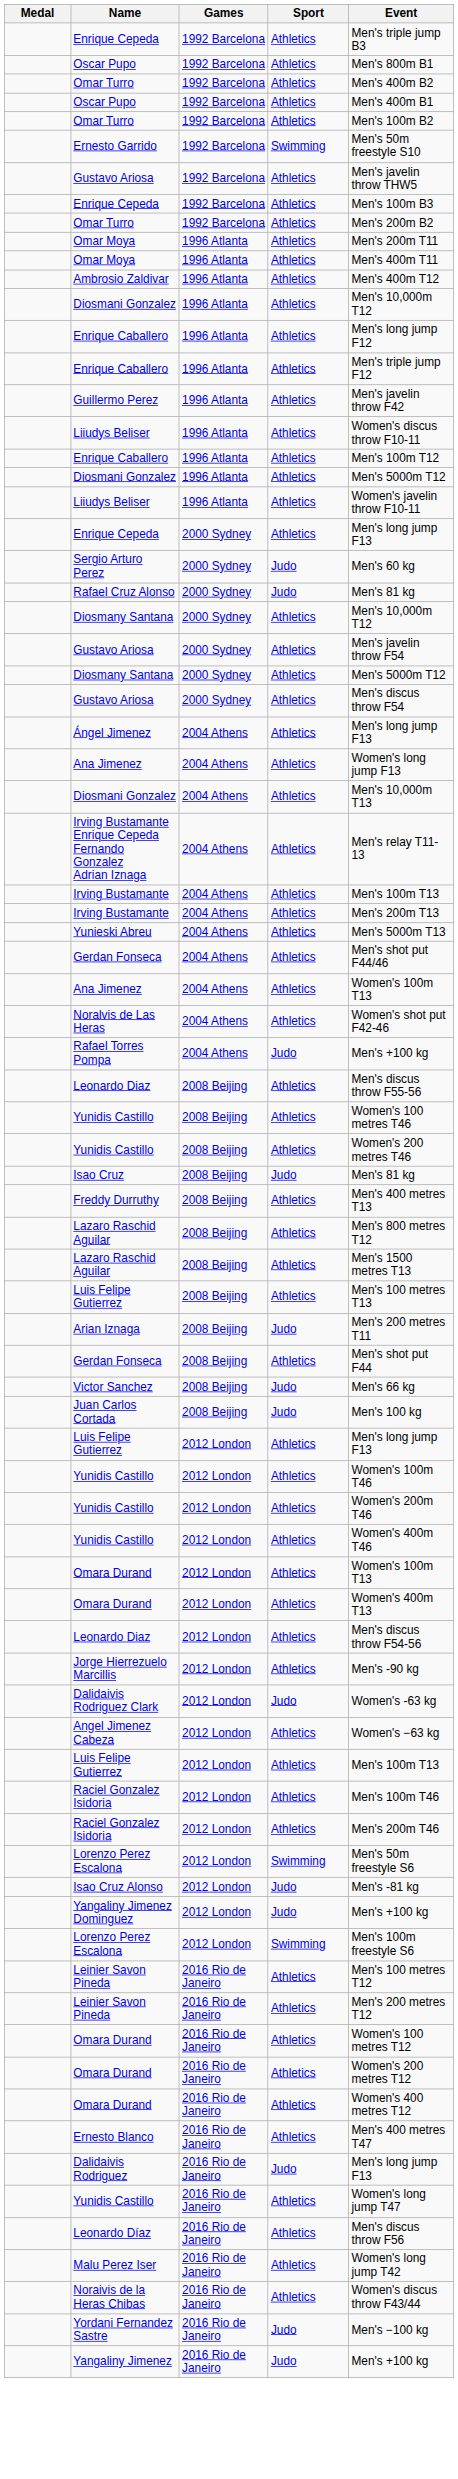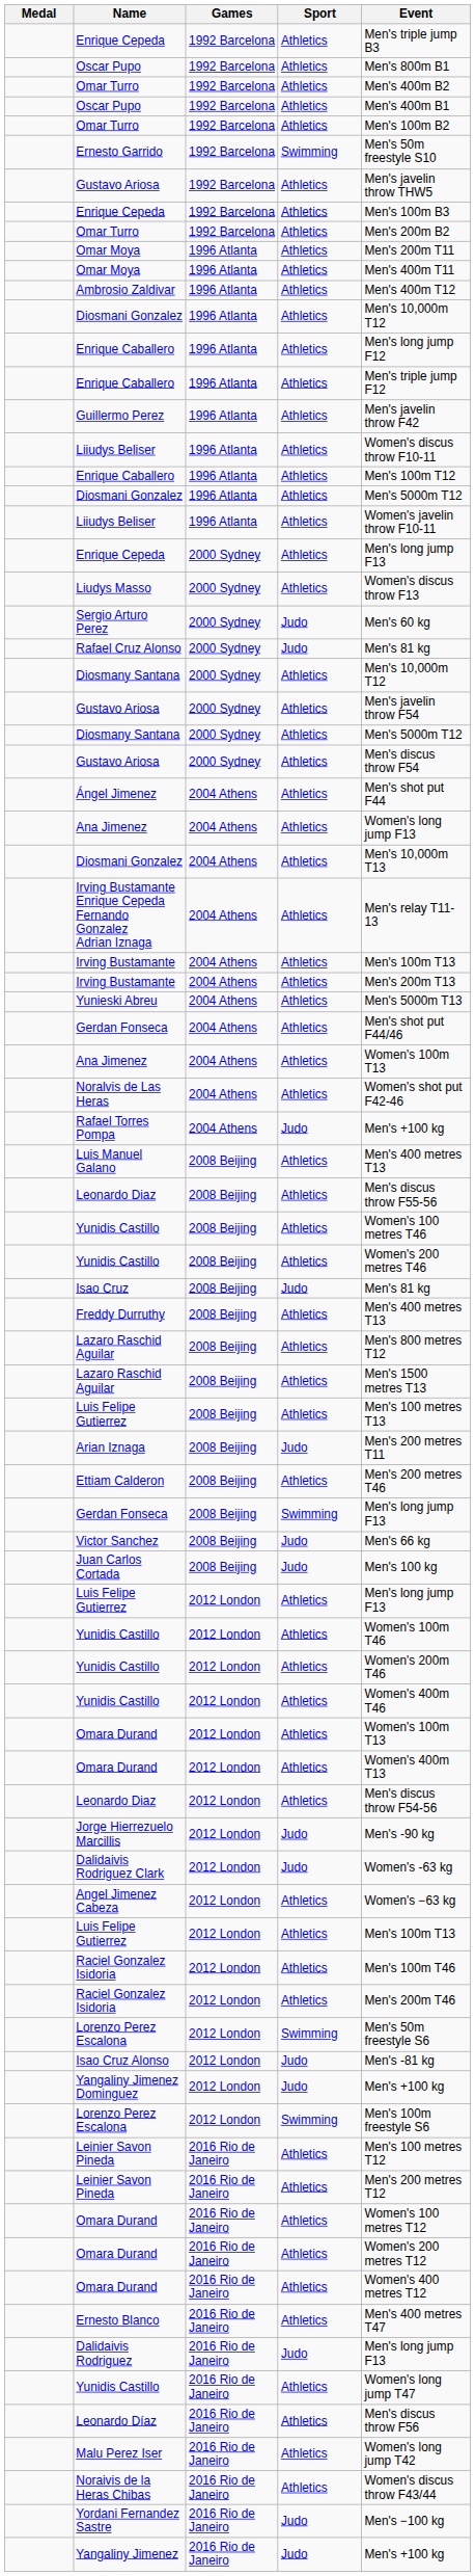 <table class="wikitable">
 <tr>
 <th style="width:6em">Medal</th>
 <th style="width:10em">Name</th>
 <th style="width:8em">Games</th>
 <th style="width:7em">Sport</th>
 <th style="width:10em">Event</th>
 </tr>
 <tr>
 <td></td>
 <td><a href='#'>Enrique Cepeda</a></td>
 <td> <a href='#'>1992 Barcelona</a></td>
 <td><a href='#'>Athletics</a></td>
 <td>Men's triple jump B3</td>
 </tr>
 <tr>
 <td></td>
 <td><a href='#'>Oscar Pupo</a></td>
 <td> <a href='#'>1992 Barcelona</a></td>
 <td><a href='#'>Athletics</a></td>
 <td>Men's 800m B1</td>
 </tr>
 <tr>
 <td></td>
 <td><a href='#'>Omar Turro</a></td>
 <td> <a href='#'>1992 Barcelona</a></td>
 <td><a href='#'>Athletics</a></td>
 <td>Men's 400m B2</td>
 </tr>
 <tr>
 <td></td>
 <td><a href='#'>Oscar Pupo</a></td>
 <td> <a href='#'>1992 Barcelona</a></td>
 <td><a href='#'>Athletics</a></td>
 <td>Men's 400m B1</td>
 </tr>
 <tr>
 <td></td>
 <td><a href='#'>Omar Turro</a></td>
 <td> <a href='#'>1992 Barcelona</a></td>
 <td><a href='#'>Athletics</a></td>
 <td>Men's 100m B2</td>
 </tr>
 <tr>
 <td></td>
 <td><a href='#'>Ernesto Garrido</a></td>
 <td> <a href='#'>1992 Barcelona</a></td>
 <td><a href='#'>Swimming</a></td>
 <td>Men's 50m freestyle S10</td>
 </tr>
 <tr>
 <td></td>
 <td><a href='#'>Gustavo Ariosa</a></td>
 <td> <a href='#'>1992 Barcelona</a></td>
 <td><a href='#'>Athletics</a></td>
 <td>Men's javelin throw THW5</td>
 </tr>
 <tr>
 <td></td>
 <td><a href='#'>Enrique Cepeda</a></td>
 <td> <a href='#'>1992 Barcelona</a></td>
 <td><a href='#'>Athletics</a></td>
 <td>Men's 100m B3</td>
 </tr>
 <tr>
 <td></td>
 <td><a href='#'>Omar Turro</a></td>
 <td> <a href='#'>1992 Barcelona</a></td>
 <td><a href='#'>Athletics</a></td>
 <td>Men's 200m B2</td>
 </tr>
 <tr>
 <td></td>
 <td><a href='#'>Omar Moya</a></td>
 <td> <a href='#'>1996 Atlanta</a></td>
 <td><a href='#'>Athletics</a></td>
 <td>Men's 200m T11</td>
 </tr>
 <tr>
 <td></td>
 <td><a href='#'>Omar Moya</a></td>
 <td> <a href='#'>1996 Atlanta</a></td>
 <td><a href='#'>Athletics</a></td>
 <td>Men's 400m T11</td>
 </tr>
 <tr>
 <td></td>
 <td><a href='#'>Ambrosio Zaldivar</a></td>
 <td> <a href='#'>1996 Atlanta</a></td>
 <td><a href='#'>Athletics</a></td>
 <td>Men's 400m T12</td>
 </tr>
 <tr>
 <td></td>
 <td><a href='#'>Diosmani Gonzalez</a></td>
 <td> <a href='#'>1996 Atlanta</a></td>
 <td><a href='#'>Athletics</a></td>
 <td>Men's 10,000m T12</td>
 </tr>
 <tr>
 <td></td>
 <td><a href='#'>Enrique Caballero</a></td>
 <td> <a href='#'>1996 Atlanta</a></td>
 <td><a href='#'>Athletics</a></td>
 <td>Men's long jump F12</td>
 </tr>
 <tr>
 <td></td>
 <td><a href='#'>Enrique Caballero</a></td>
 <td> <a href='#'>1996 Atlanta</a></td>
 <td><a href='#'>Athletics</a></td>
 <td>Men's triple jump F12</td>
 </tr>
 <tr>
 <td></td>
 <td><a href='#'>Guillermo Perez</a></td>
 <td> <a href='#'>1996 Atlanta</a></td>
 <td><a href='#'>Athletics</a></td>
 <td>Men's javelin throw F42</td>
 </tr>
 <tr>
 <td></td>
 <td><a href='#'>Liiudys Beliser</a></td>
 <td> <a href='#'>1996 Atlanta</a></td>
 <td><a href='#'>Athletics</a></td>
 <td>Women's discus throw F10-11</td>
 </tr>
 <tr>
 <td></td>
 <td><a href='#'>Enrique Caballero</a></td>
 <td> <a href='#'>1996 Atlanta</a></td>
 <td><a href='#'>Athletics</a></td>
 <td>Men's 100m T12</td>
 </tr>
 <tr>
 <td></td>
 <td><a href='#'>Diosmani Gonzalez</a></td>
 <td> <a href='#'>1996 Atlanta</a></td>
 <td><a href='#'>Athletics</a></td>
 <td>Men's 5000m T12</td>
 </tr>
 <tr>
 <td></td>
 <td><a href='#'>Liiudys Beliser</a></td>
 <td> <a href='#'>1996 Atlanta</a></td>
 <td><a href='#'>Athletics</a></td>
 <td>Women's javelin throw F10-11</td>
 </tr>
 <tr>
 <td></td>
 <td><a href='#'>Enrique Cepeda</a></td>
 <td> <a href='#'>2000 Sydney</a></td>
 <td><a href='#'>Athletics</a></td>
 <td>Men's long jump F13</td>
 </tr>
 <tr>
 <td></td>
+<td><a href='#'>Liudys Masso</a></td>
+<td> <a href='#'>2000 Sydney</a></td>
+<td><a href='#'>Athletics</a></td>
+<td>Women's discus throw F13</td>
+</tr>
+<tr>
+<td></td>
 <td><a href='#'>Sergio Arturo Perez</a></td>
 <td> <a href='#'>2000 Sydney</a></td>
 <td><a href='#'>Judo</a></td>
 <td>Men's 60 kg</td>
 </tr>
 <tr>
 <td></td>
 <td><a href='#'>Rafael Cruz Alonso</a></td>
 <td> <a href='#'>2000 Sydney</a></td>
 <td><a href='#'>Judo</a></td>
 <td>Men's 81 kg</td>
 </tr>
 <tr>
 <td></td>
 <td><a href='#'>Diosmany Santana</a></td>
 <td> <a href='#'>2000 Sydney</a></td>
 <td><a href='#'>Athletics</a></td>
 <td>Men's 10,000m T12</td>
 </tr>
 <tr>
 <td></td>
 <td><a href='#'>Gustavo Ariosa</a></td>
 <td> <a href='#'>2000 Sydney</a></td>
 <td><a href='#'>Athletics</a></td>
 <td>Men's javelin throw F54</td>
 </tr>
 <tr>
 <td></td>
 <td><a href='#'>Diosmany Santana</a></td>
 <td> <a href='#'>2000 Sydney</a></td>
 <td><a href='#'>Athletics</a></td>
 <td>Men's 5000m T12</td>
 </tr>
 <tr>
 <td></td>
 <td><a href='#'>Gustavo Ariosa</a></td>
 <td> <a href='#'>2000 Sydney</a></td>
 <td><a href='#'>Athletics</a></td>
 <td>Men's discus throw F54</td>
 </tr>
 <tr>
 <td></td>
 <td><a href='#'>Ángel Jimenez</a></td>
 <td> <a href='#'>2004 Athens</a></td>
 <td><a href='#'>Athletics</a></td>
-<td>Men's long jump F13</td>
+<td>Men's shot put F44</td>
 </tr>
 <tr>
 <td></td>
 <td><a href='#'>Ana Jimenez</a></td>
 <td> <a href='#'>2004 Athens</a></td>
 <td><a href='#'>Athletics</a></td>
 <td>Women's long jump F13</td>
 </tr>
 <tr>
 <td></td>
 <td><a href='#'>Diosmani Gonzalez</a></td>
 <td> <a href='#'>2004 Athens</a></td>
 <td><a href='#'>Athletics</a></td>
 <td>Men's 10,000m T13</td>
 </tr>
 <tr>
 <td></td>
 <td><a href='#'>Irving Bustamante</a><br><a href='#'>Enrique Cepeda</a><br><a href='#'>Fernando Gonzalez</a><br><a href='#'>Adrian Iznaga</a></td>
 <td> <a href='#'>2004 Athens</a></td>
 <td><a href='#'>Athletics</a></td>
 <td>Men's  relay T11-13</td>
 </tr>
 <tr>
 <td></td>
 <td><a href='#'>Irving Bustamante</a></td>
 <td> <a href='#'>2004 Athens</a></td>
 <td><a href='#'>Athletics</a></td>
 <td>Men's 100m T13</td>
 </tr>
 <tr>
 <td></td>
 <td><a href='#'>Irving Bustamante</a></td>
 <td> <a href='#'>2004 Athens</a></td>
 <td><a href='#'>Athletics</a></td>
 <td>Men's 200m T13</td>
 </tr>
 <tr>
 <td></td>
 <td><a href='#'>Yunieski Abreu</a></td>
 <td> <a href='#'>2004 Athens</a></td>
 <td><a href='#'>Athletics</a></td>
 <td>Men's 5000m T13</td>
 </tr>
 <tr>
 <td></td>
 <td><a href='#'>Gerdan Fonseca</a></td>
 <td> <a href='#'>2004 Athens</a></td>
 <td><a href='#'>Athletics</a></td>
 <td>Men's shot put F44/46</td>
 </tr>
 <tr>
 <td></td>
 <td><a href='#'>Ana Jimenez</a></td>
 <td> <a href='#'>2004 Athens</a></td>
 <td><a href='#'>Athletics</a></td>
 <td>Women's 100m T13</td>
 </tr>
 <tr>
 <td></td>
 <td><a href='#'>Noralvis de Las Heras</a></td>
 <td> <a href='#'>2004 Athens</a></td>
 <td><a href='#'>Athletics</a></td>
 <td>Women's shot put F42-46</td>
 </tr>
 <tr>
 <td></td>
 <td><a href='#'>Rafael Torres Pompa</a></td>
 <td> <a href='#'>2004 Athens</a></td>
 <td><a href='#'>Judo</a></td>
 <td>Men's +100 kg</td>
 </tr>
 <tr>
 <td></td>
+<td><a href='#'>Luis Manuel Galano</a></td>
+<td> <a href='#'>2008 Beijing</a></td>
+<td><a href='#'>Athletics</a></td>
+<td>Men's 400 metres T13</td>
+</tr>
+<tr>
+<td></td>
 <td><a href='#'>Leonardo Diaz</a></td>
 <td> <a href='#'>2008 Beijing</a></td>
 <td><a href='#'>Athletics</a></td>
 <td>Men's discus throw F55-56</td>
 </tr>
 <tr>
 <td></td>
 <td><a href='#'>Yunidis Castillo</a></td>
 <td> <a href='#'>2008 Beijing</a></td>
 <td><a href='#'>Athletics</a></td>
 <td>Women's 100 metres T46</td>
 </tr>
 <tr>
 <td></td>
 <td><a href='#'>Yunidis Castillo</a></td>
 <td> <a href='#'>2008 Beijing</a></td>
 <td><a href='#'>Athletics</a></td>
 <td>Women's 200 metres T46</td>
 </tr>
 <tr>
 <td></td>
 <td><a href='#'>Isao Cruz</a></td>
 <td> <a href='#'>2008 Beijing</a></td>
 <td><a href='#'>Judo</a></td>
 <td>Men's 81 kg</td>
 </tr>
 <tr>
 <td></td>
 <td><a href='#'>Freddy Durruthy</a></td>
 <td> <a href='#'>2008 Beijing</a></td>
 <td><a href='#'>Athletics</a></td>
 <td>Men's 400 metres T13</td>
 </tr>
 <tr>
 <td></td>
 <td><a href='#'>Lazaro Raschid Aguilar</a></td>
 <td> <a href='#'>2008 Beijing</a></td>
 <td><a href='#'>Athletics</a></td>
 <td>Men's 800 metres T12</td>
 </tr>
 <tr>
 <td></td>
 <td><a href='#'>Lazaro Raschid Aguilar</a></td>
 <td> <a href='#'>2008 Beijing</a></td>
 <td><a href='#'>Athletics</a></td>
 <td>Men's 1500 metres T13</td>
 </tr>
 <tr>
 <td></td>
 <td><a href='#'>Luis Felipe Gutierrez</a></td>
 <td> <a href='#'>2008 Beijing</a></td>
 <td><a href='#'>Athletics</a></td>
 <td>Men's 100 metres T13</td>
 </tr>
 <tr>
 <td></td>
 <td><a href='#'>Arian Iznaga</a></td>
 <td> <a href='#'>2008 Beijing</a></td>
 <td><a href='#'>Judo</a></td>
 <td>Men's 200 metres T11</td>
 </tr>
 <tr>
 <td></td>
+<td><a href='#'>Ettiam Calderon</a></td>
+<td> <a href='#'>2008 Beijing</a></td>
+<td><a href='#'>Athletics</a></td>
+<td>Men's 200 metres T46</td>
+</tr>
+<tr>
+<td></td>
 <td><a href='#'>Gerdan Fonseca</a></td>
 <td> <a href='#'>2008 Beijing</a></td>
-<td><a href='#'>Athletics</a></td>
-<td>Men's shot put F44</td>
+<td><a href='#'>Swimming</a></td>
+<td>Men's long jump F13</td>
 </tr>
 <tr>
 <td></td>
 <td><a href='#'>Victor Sanchez</a></td>
 <td> <a href='#'>2008 Beijing</a></td>
 <td><a href='#'>Judo</a></td>
 <td>Men's 66 kg</td>
 </tr>
 <tr>
 <td></td>
 <td><a href='#'>Juan Carlos Cortada</a></td>
 <td> <a href='#'>2008 Beijing</a></td>
 <td><a href='#'>Judo</a></td>
 <td>Men's 100 kg</td>
 </tr>
 <tr>
 <td></td>
 <td><a href='#'>Luis Felipe Gutierrez</a></td>
 <td> <a href='#'>2012 London</a></td>
 <td><a href='#'>Athletics</a></td>
 <td>Men's long jump F13</td>
 </tr>
 <tr>
 <td></td>
 <td><a href='#'>Yunidis Castillo</a></td>
 <td> <a href='#'>2012 London</a></td>
 <td><a href='#'>Athletics</a></td>
 <td>Women's 100m T46</td>
 </tr>
 <tr>
 <td></td>
 <td><a href='#'>Yunidis Castillo</a></td>
 <td> <a href='#'>2012 London</a></td>
 <td><a href='#'>Athletics</a></td>
 <td>Women's 200m T46</td>
 </tr>
 <tr>
 <td></td>
 <td><a href='#'>Yunidis Castillo</a></td>
 <td> <a href='#'>2012 London</a></td>
 <td><a href='#'>Athletics</a></td>
 <td>Women's 400m T46</td>
 </tr>
 <tr>
 <td></td>
 <td><a href='#'>Omara Durand</a></td>
 <td> <a href='#'>2012 London</a></td>
 <td><a href='#'>Athletics</a></td>
 <td>Women's 100m T13</td>
 </tr>
 <tr>
 <td></td>
 <td><a href='#'>Omara Durand</a></td>
 <td> <a href='#'>2012 London</a></td>
 <td><a href='#'>Athletics</a></td>
 <td>Women's 400m T13</td>
 </tr>
 <tr>
 <td></td>
 <td><a href='#'>Leonardo Diaz</a></td>
 <td> <a href='#'>2012 London</a></td>
 <td><a href='#'>Athletics</a></td>
 <td>Men's discus throw F54-56</td>
 </tr>
 <tr>
 <td></td>
 <td><a href='#'>Jorge Hierrezuelo Marcillis</a></td>
 <td> <a href='#'>2012 London</a></td>
-<td><a href='#'>Athletics</a></td>
+<td><a href='#'>Judo</a></td>
 <td>Men's -90 kg</td>
 </tr>
 <tr>
 <td></td>
 <td><a href='#'>Dalidaivis Rodriguez Clark</a></td>
 <td> <a href='#'>2012 London</a></td>
 <td><a href='#'>Judo</a></td>
 <td>Women's -63 kg</td>
 </tr>
 <tr>
 <td></td>
 <td><a href='#'>Angel Jimenez Cabeza</a></td>
 <td> <a href='#'>2012 London</a></td>
 <td><a href='#'>Athletics</a></td>
 <td>Women's −63 kg</td>
 </tr>
 <tr>
 <td></td>
 <td><a href='#'>Luis Felipe Gutierrez</a></td>
 <td> <a href='#'>2012 London</a></td>
 <td><a href='#'>Athletics</a></td>
 <td>Men's 100m T13</td>
 </tr>
 <tr>
 <td></td>
 <td><a href='#'>Raciel Gonzalez Isidoria</a></td>
 <td> <a href='#'>2012 London</a></td>
 <td><a href='#'>Athletics</a></td>
 <td>Men's 100m T46</td>
 </tr>
 <tr>
 <td></td>
 <td><a href='#'>Raciel Gonzalez Isidoria</a></td>
 <td> <a href='#'>2012 London</a></td>
 <td><a href='#'>Athletics</a></td>
 <td>Men's 200m T46</td>
 </tr>
 <tr>
 <td></td>
 <td><a href='#'>Lorenzo Perez Escalona</a></td>
 <td> <a href='#'>2012 London</a></td>
 <td><a href='#'>Swimming</a></td>
 <td>Men's 50m freestyle S6</td>
 </tr>
 <tr>
 <td></td>
 <td><a href='#'>Isao Cruz Alonso</a></td>
 <td> <a href='#'>2012 London</a></td>
 <td><a href='#'>Judo</a></td>
 <td>Men's -81 kg</td>
 </tr>
 <tr>
 <td></td>
 <td><a href='#'>Yangaliny Jimenez Dominguez</a></td>
 <td> <a href='#'>2012 London</a></td>
 <td><a href='#'>Judo</a></td>
 <td>Men's +100 kg</td>
 </tr>
 <tr>
 <td></td>
 <td><a href='#'>Lorenzo Perez Escalona</a></td>
 <td> <a href='#'>2012 London</a></td>
 <td><a href='#'>Swimming</a></td>
 <td>Men's 100m freestyle S6</td>
 </tr>
 <tr>
 <td></td>
 <td><a href='#'>Leinier Savon Pineda</a></td>
 <td> <a href='#'>2016 Rio de Janeiro</a></td>
 <td><a href='#'>Athletics</a></td>
 <td>Men's 100 metres T12</td>
 </tr>
 <tr>
 <td></td>
 <td><a href='#'>Leinier Savon Pineda</a></td>
 <td> <a href='#'>2016 Rio de Janeiro</a></td>
 <td><a href='#'>Athletics</a></td>
 <td>Men's 200 metres T12</td>
 </tr>
 <tr>
 <td></td>
 <td><a href='#'>Omara Durand</a></td>
 <td> <a href='#'>2016 Rio de Janeiro</a></td>
 <td><a href='#'>Athletics</a></td>
 <td>Women's 100 metres T12</td>
 </tr>
 <tr>
 <td></td>
 <td><a href='#'>Omara Durand</a></td>
 <td> <a href='#'>2016 Rio de Janeiro</a></td>
 <td><a href='#'>Athletics</a></td>
 <td>Women's 200 metres T12</td>
 </tr>
 <tr>
 <td></td>
 <td><a href='#'>Omara Durand</a></td>
 <td> <a href='#'>2016 Rio de Janeiro</a></td>
 <td><a href='#'>Athletics</a></td>
 <td>Women's 400 metres T12</td>
 </tr>
 <tr>
 <td></td>
 <td><a href='#'>Ernesto Blanco</a></td>
 <td> <a href='#'>2016 Rio de Janeiro</a></td>
 <td><a href='#'>Athletics</a></td>
 <td>Men's 400 metres T47</td>
 </tr>
 <tr>
 <td></td>
 <td><a href='#'>Dalidaivis Rodriguez</a></td>
 <td> <a href='#'>2016 Rio de Janeiro</a></td>
 <td><a href='#'>Judo</a></td>
 <td>Men's long jump F13</td>
 </tr>
 <tr>
 <td></td>
 <td><a href='#'>Yunidis Castillo</a></td>
 <td> <a href='#'>2016 Rio de Janeiro</a></td>
 <td><a href='#'>Athletics</a></td>
 <td>Women's long jump T47</td>
 </tr>
 <tr>
 <td></td>
 <td><a href='#'>Leonardo Díaz</a></td>
 <td> <a href='#'>2016 Rio de Janeiro</a></td>
 <td><a href='#'>Athletics</a></td>
 <td>Men's discus throw F56</td>
 </tr>
 <tr>
 <td></td>
 <td><a href='#'>Malu Perez Iser</a></td>
 <td> <a href='#'>2016 Rio de Janeiro</a></td>
 <td><a href='#'>Athletics</a></td>
 <td>Women's long jump T42</td>
 </tr>
 <tr>
 <td></td>
 <td><a href='#'>Noraivis de la Heras Chibas</a></td>
 <td> <a href='#'>2016 Rio de Janeiro</a></td>
 <td><a href='#'>Athletics</a></td>
 <td>Women's discus throw F43/44</td>
 </tr>
 <tr>
 <td></td>
 <td><a href='#'>Yordani Fernandez Sastre</a></td>
 <td> <a href='#'>2016 Rio de Janeiro</a></td>
 <td><a href='#'>Judo</a></td>
 <td>Men's −100 kg</td>
 </tr>
 <tr>
 <td></td>
 <td><a href='#'>Yangaliny Jimenez</a></td>
 <td> <a href='#'>2016 Rio de Janeiro</a></td>
 <td><a href='#'>Judo</a></td>
 <td>Men's +100 kg</td>
 </tr>
 </table>
